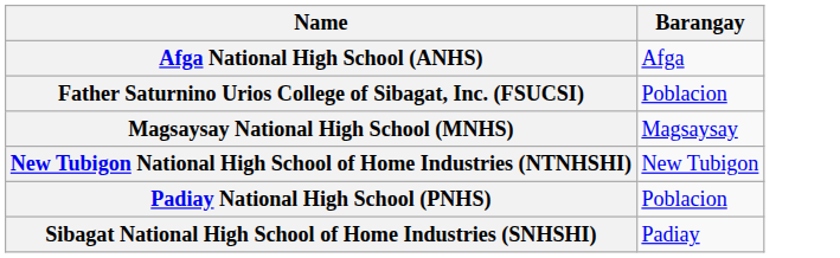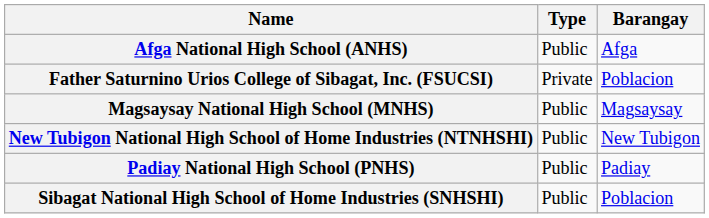 <table class="wikitable plainrowheaders" style="font-size:95%;">
 <tr>
 <th>Name</th>
+<th scope="col">Type</th>
 <th scope="col">Barangay</th>
 </tr>
 <tr>
 <th scope="row"><a href='#'>Afga</a> National High School (ANHS)</th>
+<td>Public</td>
 <td><a href='#'>Afga</a></td>
 </tr>
 <tr>
 <th scope="row">Father Saturnino Urios College of Sibagat, Inc. (FSUCSI)</th>
+<td>Private</td>
 <td><a href='#'>Poblacion</a></td>
 </tr>
 <tr>
 <th scope="row">Magsaysay National High School (MNHS)</th>
+<td>Public</td>
 <td><a href='#'>Magsaysay</a></td>
 </tr>
 <tr>
 <th scope="row"><a href='#'>New Tubigon</a> National High School of Home Industries (NTNHSHI)</th>
+<td>Public</td>
 <td><a href='#'>New Tubigon</a></td>
 </tr>
 <tr>
 <th scope="row"><a href='#'>Padiay</a> National High School (PNHS)</th>
-<td><a href='#'>Poblacion</a></td>
+<td>Public</td>
+<td><a href='#'>Padiay</a></td>
 </tr>
 <tr>
 <th scope="row">Sibagat National High School of Home Industries (SNHSHI)</th>
-<td><a href='#'>Padiay</a></td>
+<td>Public</td>
+<td><a href='#'>Poblacion</a></td>
 </tr>
 </table>
